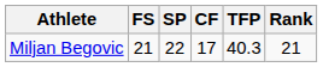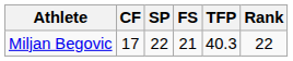 <table class="wikitable" border="1" style="font-size:90%">
 <tr>
 <th>Athlete</th>
+<th>CF</th>
+<th>SP</th>
 <th>FS</th>
-<th>SP</th>
-<th>CF</th>
 <th>TFP</th>
 <th>Rank</th>
 </tr>
 <tr align=center>
 <td align=left><a href='#'>Miljan Begovic</a></td>
+<td>17</td>
+<td>22</td>
 <td>21</td>
+<td>40.3</td>
 <td>22</td>
-<td>17</td>
-<td>40.3</td>
-<td>21</td>
 </tr>
 </table>
